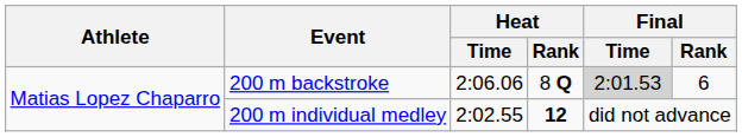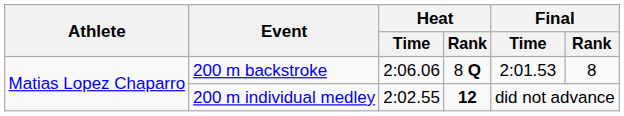 <table class=wikitable style="font-size:90%">
 <tr>
 <th rowspan=2>Athlete</th>
 <th rowspan=2>Event</th>
 <th colspan="2">Heat</th>
 <th colspan="2">Final</th>
 </tr>
 <tr style="font-size:95%">
 <th>Time</th>
 <th>Rank</th>
 <th>Time</th>
 <th>Rank</th>
 </tr>
 <tr align=center>
 <td align=left rowspan=2><a href='#'>Matias Lopez Chaparro</a></td>
 <td align=left><a href='#'>200 m backstroke</a></td>
 <td>2:06.06</td>
 <td>8 <strong>Q</strong></td>
-<td style="background: lightgrey;">2:01.53</td>
-<td>6</td>
+<td>2:01.53</td>
+<td>8</td>
 </tr>
 <tr align=center>
 <td align=left><a href='#'>200 m individual medley</a></td>
 <td>2:02.55</td>
 <td><strong>12</strong></td>
 <td colspan=2>did not advance</td>
 </tr>
 </table>
